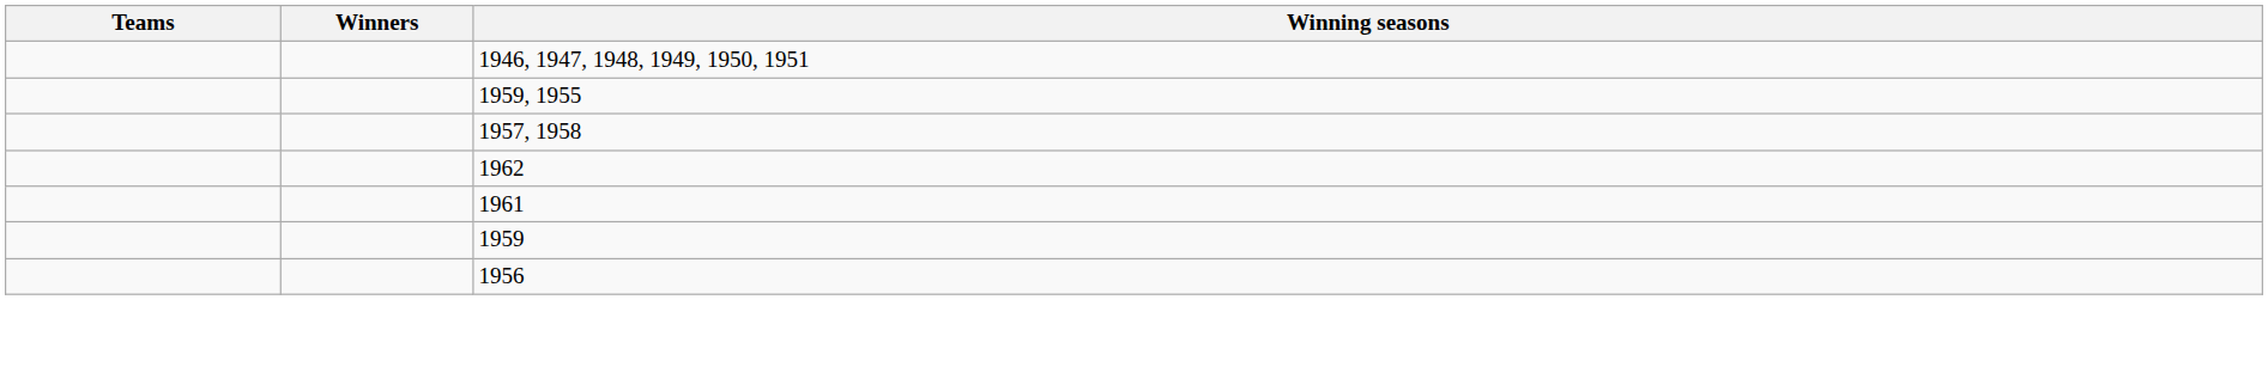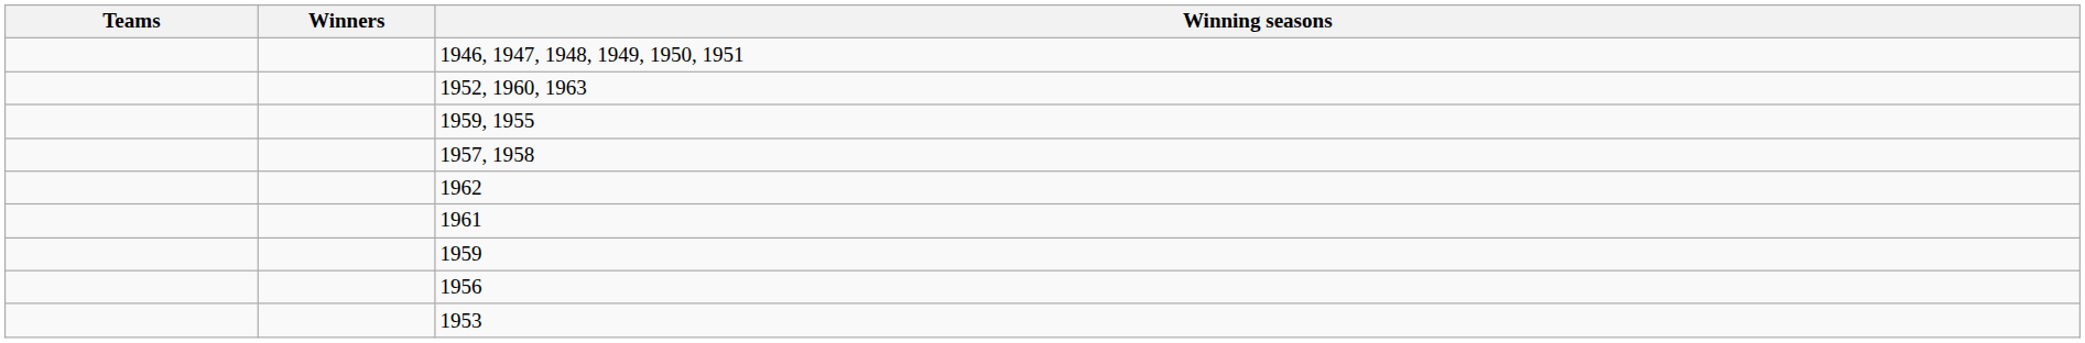 <table class="wikitable sortable mw-collapsible" style="width:100%;">
 <tr>
 <th style="width:10%;">Teams</th>
 <th style="width:7%;">Winners</th>
 <th style="width:65%;">Winning seasons</th>
 </tr>
 <tr>
 <td></td>
 <td></td>
 <td>1946, 1947, 1948, 1949, 1950, 1951</td>
+</tr>
+<tr>
+<td></td>
+<td></td>
+<td>1952, 1960, 1963</td>
 </tr>
 <tr>
 <td></td>
 <td></td>
 <td>1959, 1955</td>
 </tr>
 <tr>
 <td></td>
 <td></td>
 <td>1957, 1958</td>
 </tr>
 <tr>
 <td></td>
 <td></td>
 <td>1962</td>
 </tr>
 <tr>
 <td></td>
 <td></td>
 <td>1961</td>
 </tr>
 <tr>
 <td></td>
 <td></td>
 <td>1959</td>
 </tr>
 <tr>
 <td></td>
 <td></td>
 <td>1956</td>
 </tr>
+<tr>
+<td></td>
+<td></td>
+<td>1953</td>
+</tr>
 </table>
